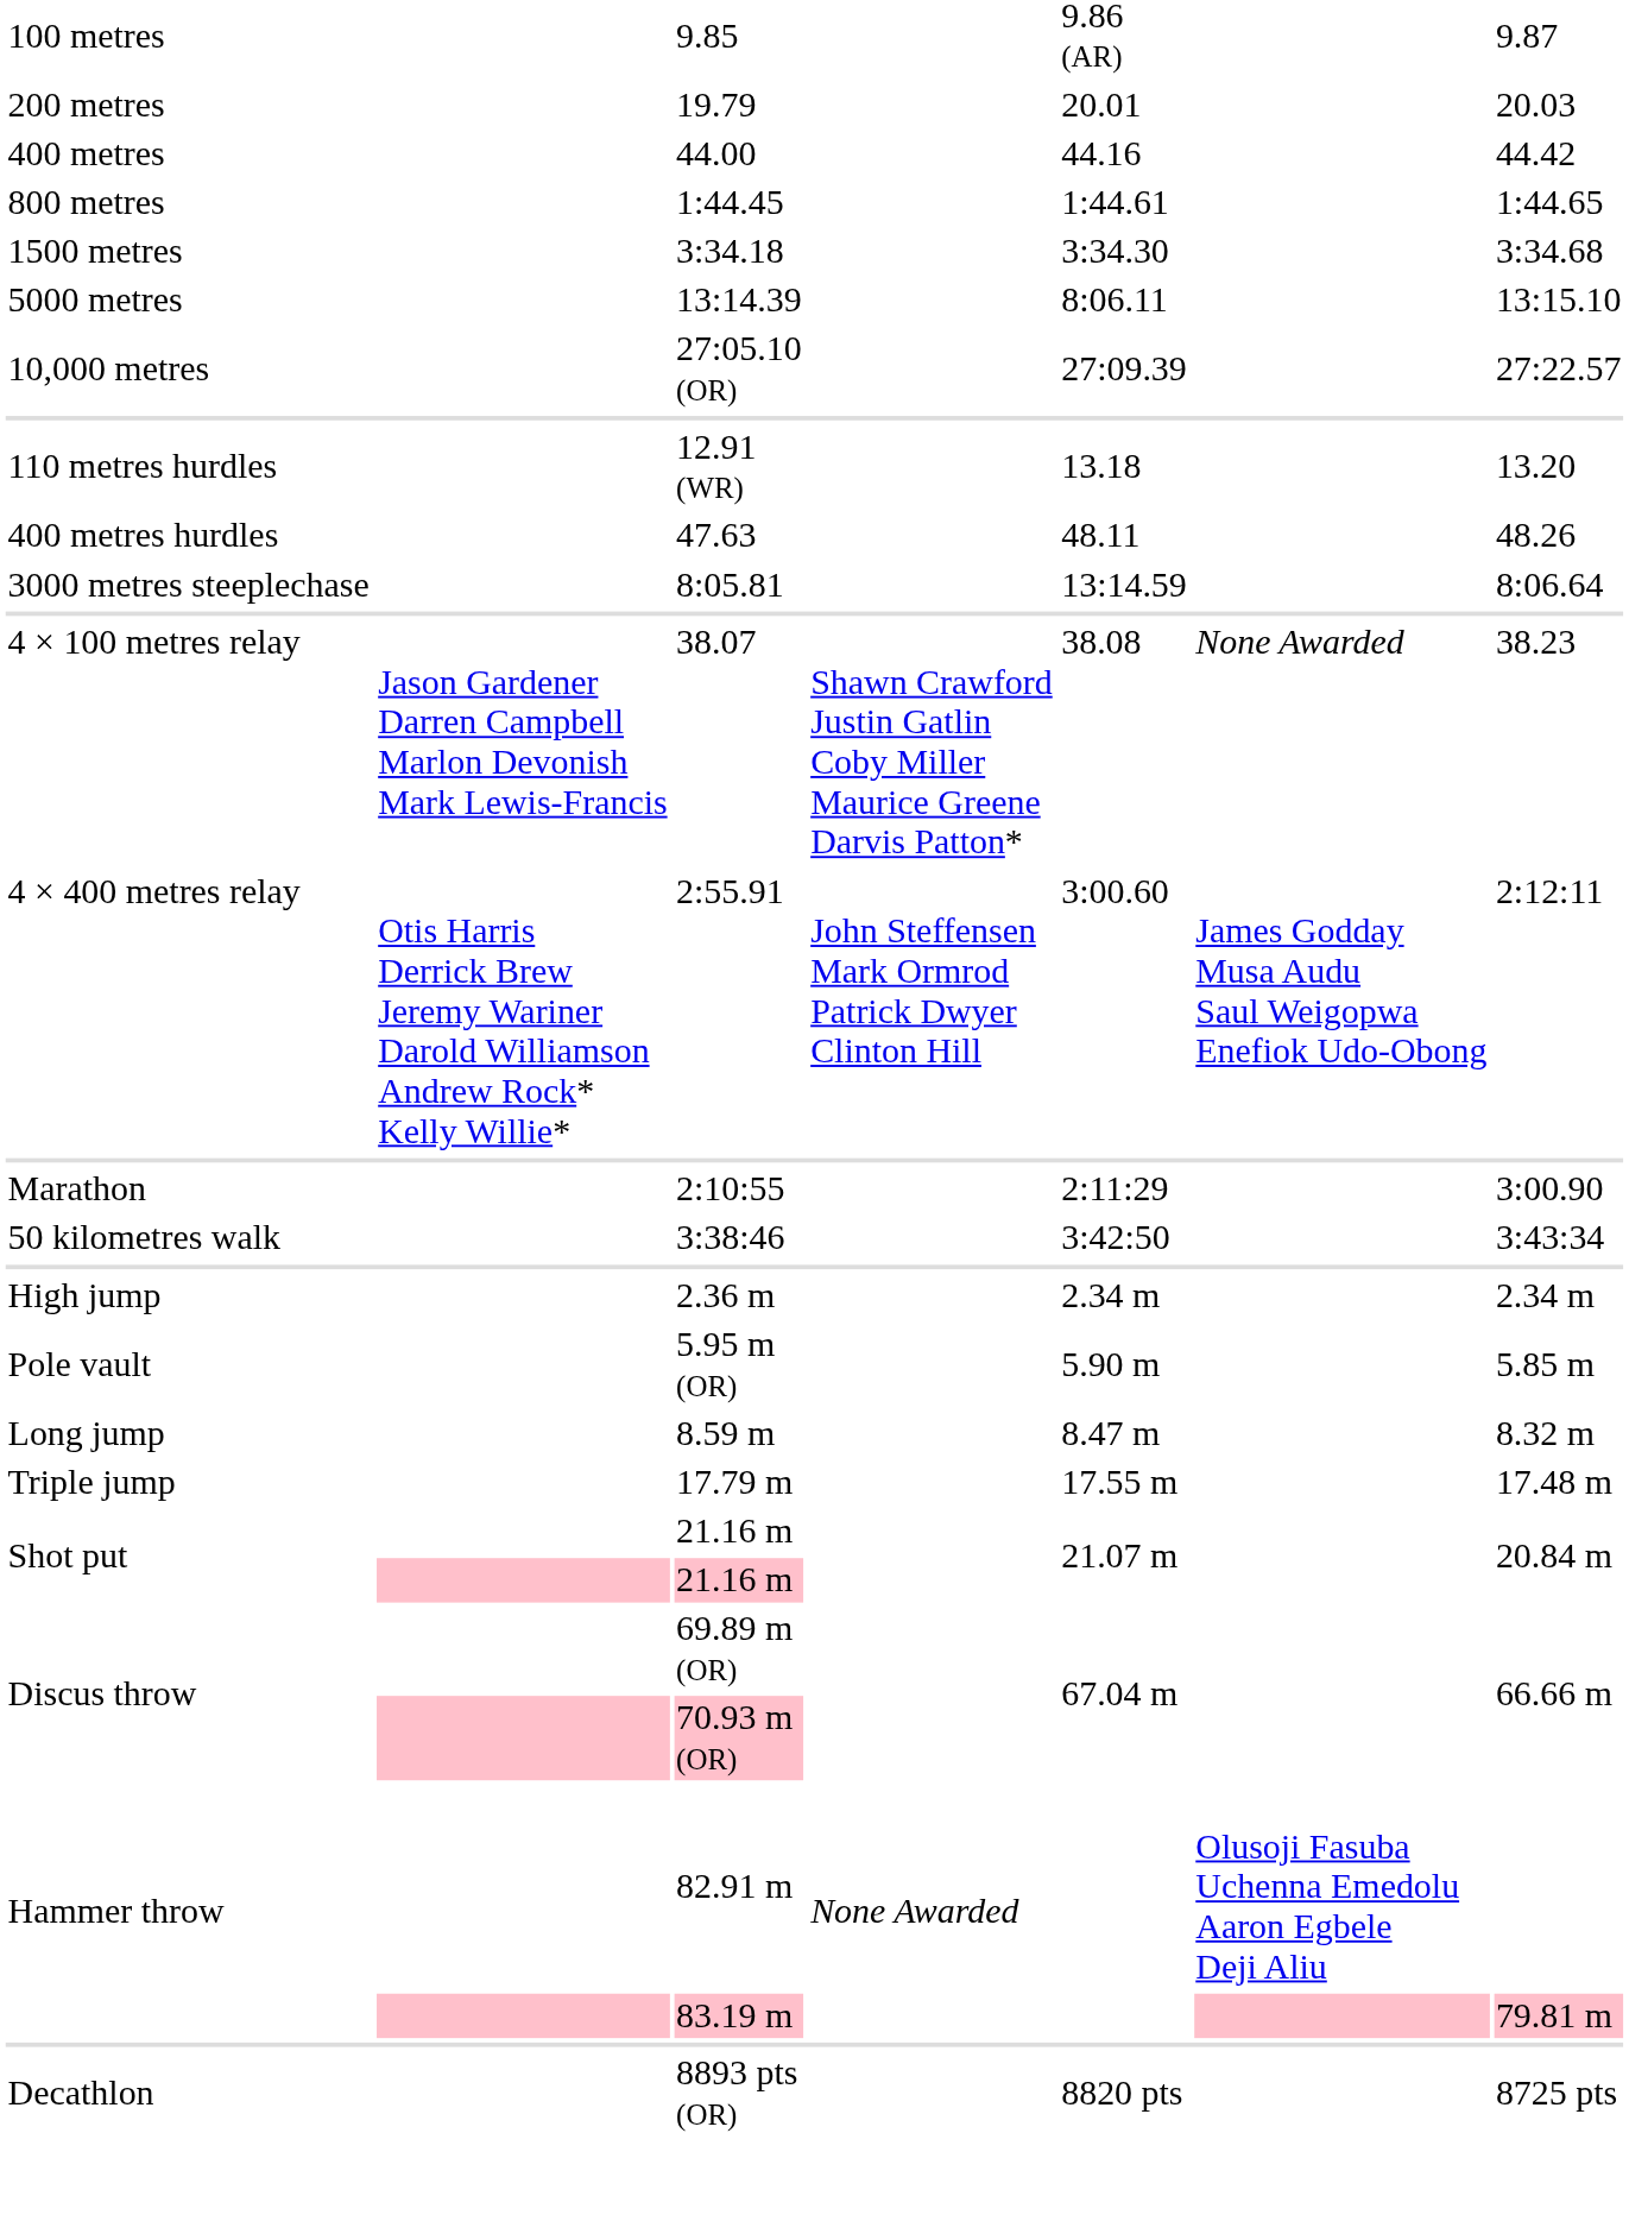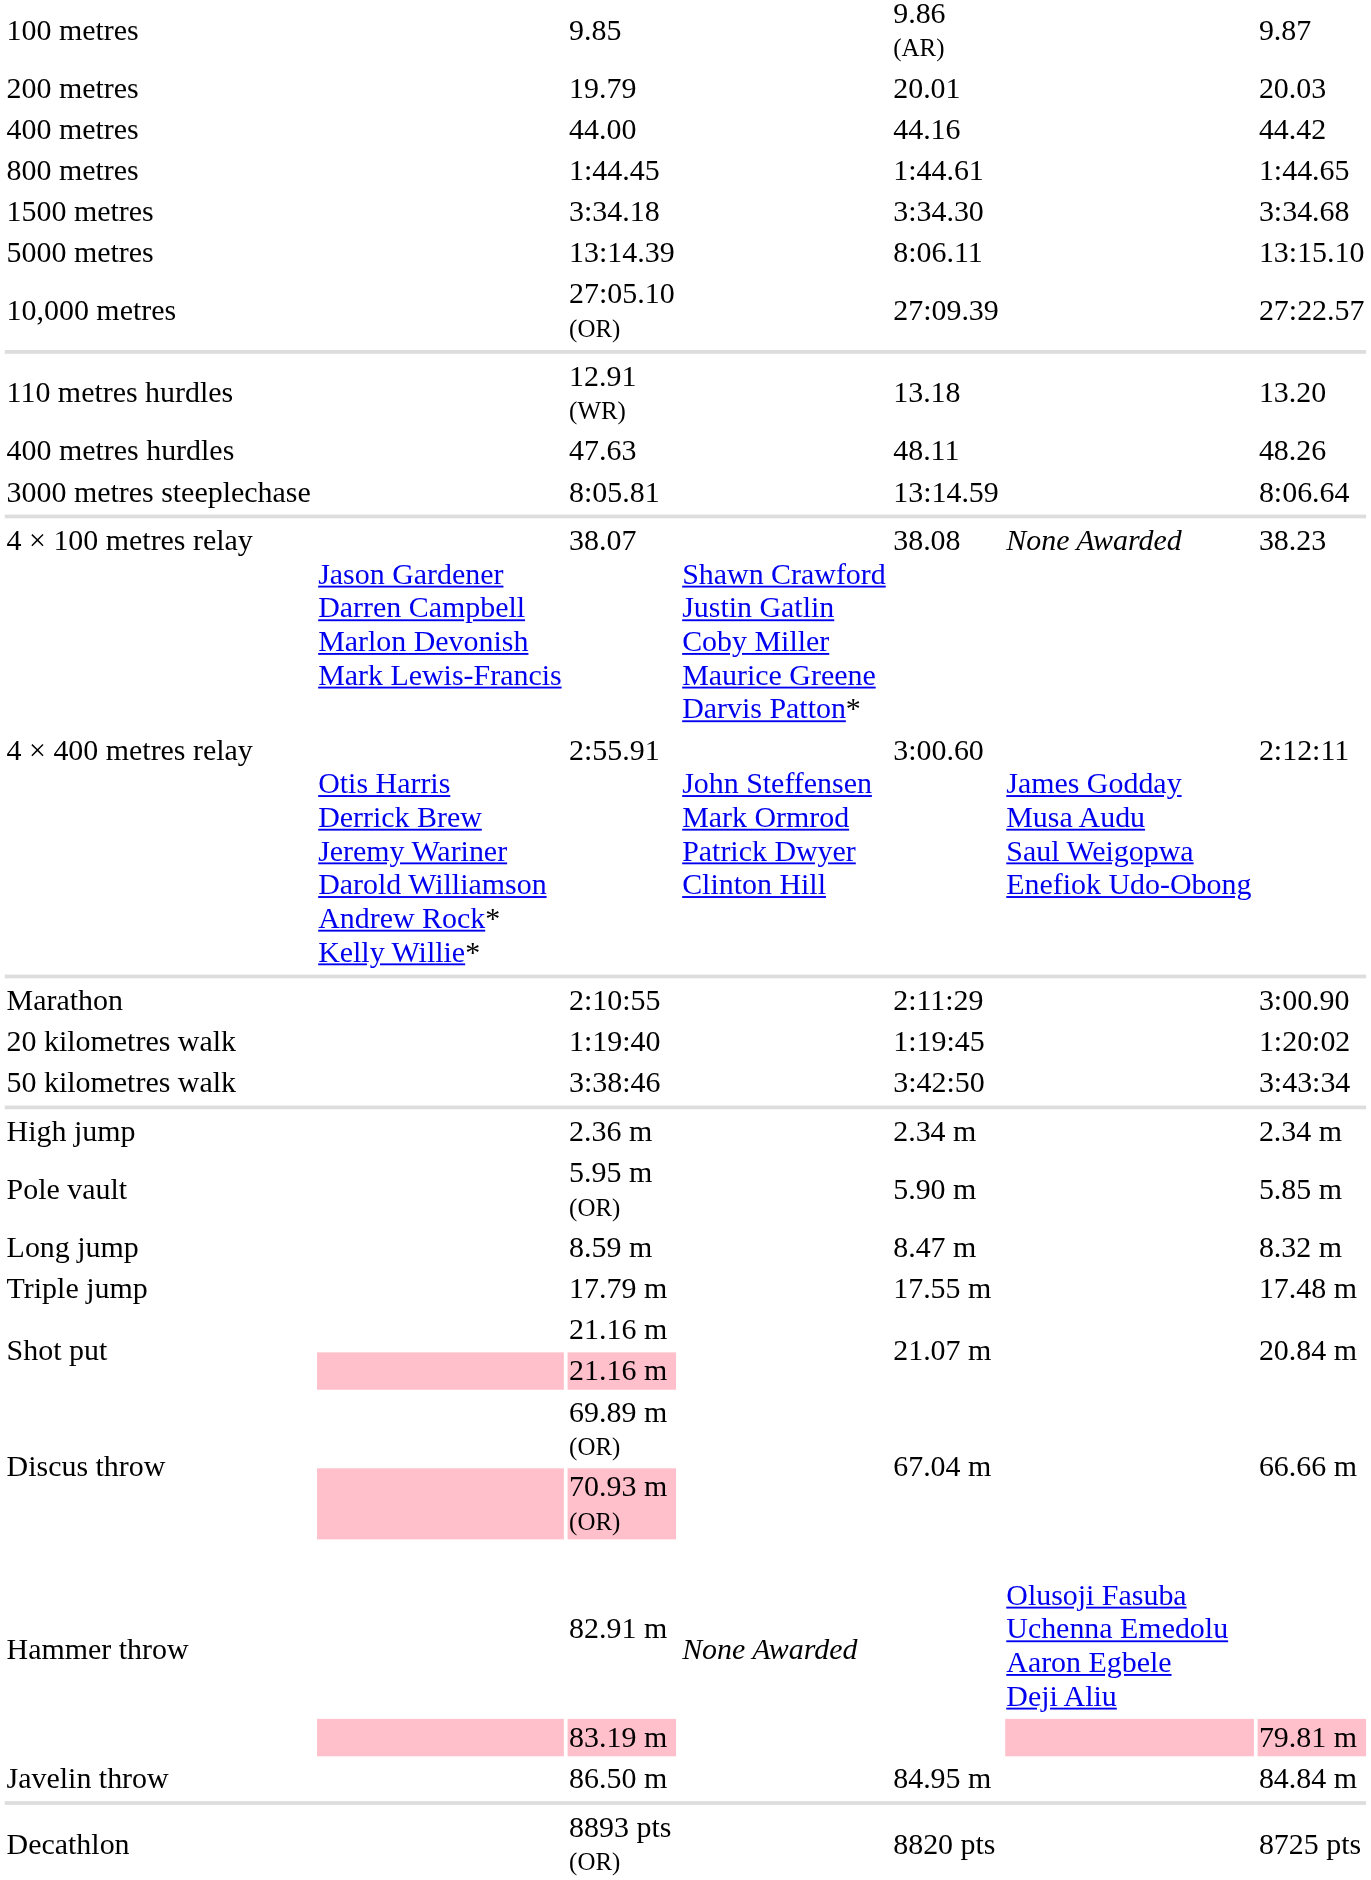 <table>
 <tr>
 <td>100 metres<br></td>
 <td></td>
 <td>9.85</td>
 <td></td>
 <td>9.86<br><small> (AR) </small></td>
 <td></td>
 <td>9.87</td>
 </tr>
 <tr>
 <td>200 metres<br></td>
 <td></td>
 <td>19.79</td>
 <td></td>
 <td>20.01</td>
 <td></td>
 <td>20.03</td>
 </tr>
 <tr>
 <td>400 metres <br></td>
 <td></td>
 <td>44.00</td>
 <td></td>
 <td>44.16</td>
 <td></td>
 <td>44.42</td>
 </tr>
 <tr>
 <td>800 metres <br></td>
 <td></td>
 <td>1:44.45</td>
 <td></td>
 <td>1:44.61</td>
 <td></td>
 <td>1:44.65</td>
 </tr>
 <tr>
 <td>1500 metres <br></td>
 <td></td>
 <td>3:34.18</td>
 <td></td>
 <td>3:34.30</td>
 <td></td>
 <td>3:34.68</td>
 </tr>
 <tr>
 <td>5000 metres <br></td>
 <td></td>
 <td>13:14.39</td>
 <td></td>
 <td>8:06.11</td>
 <td></td>
 <td>13:15.10</td>
 </tr>
 <tr>
 <td>10,000 metres <br></td>
 <td></td>
 <td>27:05.10<br><small> (OR) </small></td>
 <td></td>
 <td>27:09.39</td>
 <td></td>
 <td>27:22.57</td>
 </tr>
 <tr bgcolor=#dddddd>
 <td colspan=7></td>
 </tr>
 <tr>
 <td>110 metres hurdles <br></td>
 <td></td>
 <td>12.91<br><small> (WR) </small></td>
 <td></td>
 <td>13.18</td>
 <td></td>
 <td>13.20</td>
 </tr>
 <tr>
 <td>400 metres hurdles <br></td>
 <td></td>
 <td>47.63</td>
 <td></td>
 <td>48.11</td>
 <td></td>
 <td>48.26</td>
 </tr>
 <tr>
 <td>3000 metres steeplechase <br></td>
 <td></td>
 <td>8:05.81</td>
 <td></td>
 <td>13:14.59</td>
 <td></td>
 <td>8:06.64</td>
 </tr>
 <tr bgcolor=#dddddd>
 <td colspan=7></td>
 </tr>
 <tr valign="top">
 <td>4 × 100 metres relay <br></td>
 <td valign=top><br><a href='#'>Jason Gardener</a><br><a href='#'>Darren Campbell</a><br><a href='#'>Marlon Devonish</a><br><a href='#'>Mark Lewis-Francis</a></td>
 <td>38.07</td>
 <td valign=top><br><a href='#'>Shawn Crawford</a><br><a href='#'>Justin Gatlin</a><br><a href='#'>Coby Miller</a><br><a href='#'>Maurice Greene</a><br><a href='#'>Darvis Patton</a>*</td>
 <td>38.08</td>
 <td><em>None Awarded</em> </td>
 <td>38.23</td>
 </tr>
 <tr valign="top">
 <td>4 × 400 metres relay <br></td>
 <td valign=top><br><a href='#'>Otis Harris</a><br><a href='#'>Derrick Brew</a><br><a href='#'>Jeremy Wariner</a><br><a href='#'>Darold Williamson</a><br><a href='#'>Andrew Rock</a>*<br><a href='#'>Kelly Willie</a>*</td>
 <td>2:55.91</td>
 <td valign=top><br><a href='#'>John Steffensen</a><br><a href='#'>Mark Ormrod</a><br><a href='#'>Patrick Dwyer</a><br><a href='#'>Clinton Hill</a></td>
 <td>3:00.60</td>
 <td valign=top><br><a href='#'>James Godday</a><br><a href='#'>Musa Audu</a><br><a href='#'>Saul Weigopwa</a><br><a href='#'>Enefiok Udo-Obong</a></td>
 <td>2:12:11</td>
 </tr>
 <tr bgcolor=#dddddd>
 <td colspan=7></td>
 </tr>
 <tr>
 <td>Marathon <br></td>
 <td></td>
 <td>2:10:55</td>
 <td></td>
 <td>2:11:29</td>
 <td></td>
 <td>3:00.90</td>
 </tr>
 <tr>
+<td>20 kilometres walk <br></td>
+<td></td>
+<td>1:19:40</td>
+<td></td>
+<td>1:19:45</td>
+<td></td>
+<td>1:20:02</td>
+</tr>
+<tr>
 <td>50 kilometres walk <br></td>
 <td></td>
 <td>3:38:46</td>
 <td></td>
 <td>3:42:50</td>
 <td></td>
 <td>3:43:34</td>
 </tr>
 <tr bgcolor=#dddddd>
 <td colspan=7></td>
 </tr>
 <tr>
 <td>High jump <br></td>
 <td></td>
 <td>2.36 m</td>
 <td></td>
 <td>2.34 m</td>
 <td></td>
 <td>2.34 m</td>
 </tr>
 <tr>
 <td>Pole vault <br></td>
 <td></td>
 <td>5.95 m<br><small> (OR) </small></td>
 <td></td>
 <td>5.90 m</td>
 <td></td>
 <td>5.85 m</td>
 </tr>
 <tr>
 <td>Long jump <br></td>
 <td></td>
 <td>8.59 m</td>
 <td></td>
 <td>8.47 m</td>
 <td></td>
 <td>8.32 m</td>
 </tr>
 <tr>
 <td>Triple jump <br></td>
 <td></td>
 <td>17.79 m</td>
 <td></td>
 <td>17.55 m</td>
 <td></td>
 <td>17.48 m</td>
 </tr>
 <tr>
 <td rowspan=2>Shot put <br> </td>
 <td></td>
 <td>21.16 m</td>
 <td rowspan=2></td>
 <td rowspan=2>21.07 m</td>
 <td rowspan=2></td>
 <td rowspan=2>20.84 m</td>
 </tr>
 <tr bgcolor=pink>
 <td></td>
 <td>21.16 m</td>
 </tr>
 <tr>
 <td rowspan=2>Discus throw <br></td>
 <td></td>
 <td>69.89 m<br><small> (OR) </small></td>
 <td rowspan=2></td>
 <td rowspan=2>67.04 m</td>
 <td rowspan=2></td>
 <td rowspan=2>66.66 m</td>
 </tr>
 <tr bgcolor=pink>
 <td></td>
 <td>70.93 m<br><small> (OR) </small></td>
 </tr>
 <tr>
 <td rowspan=2>Hammer throw <br> </td>
 <td></td>
 <td>82.91 m</td>
 <td rowspan=2><em>None Awarded</em> </td>
 <td rowspan=2></td>
 <td valign=top><br><a href='#'>Olusoji Fasuba</a><br><a href='#'>Uchenna Emedolu</a><br><a href='#'>Aaron Egbele</a><br><a href='#'>Deji Aliu</a></td>
 <td></td>
 </tr>
 <tr bgcolor=pink>
 <td></td>
 <td>83.19 m</td>
 <td></td>
 <td>79.81 m</td>
 </tr>
+<tr>
+<td>Javelin throw <br></td>
+<td></td>
+<td>86.50 m</td>
+<td></td>
+<td>84.95 m</td>
+<td></td>
+<td>84.84 m</td>
+</tr>
 <tr bgcolor=#dddddd>
 <td colspan=7></td>
 </tr>
 <tr>
 <td>Decathlon <br></td>
 <td></td>
 <td>8893 pts<br><small> (OR) </small></td>
 <td></td>
 <td>8820 pts</td>
 <td></td>
 <td>8725 pts</td>
 </tr>
 </table>
